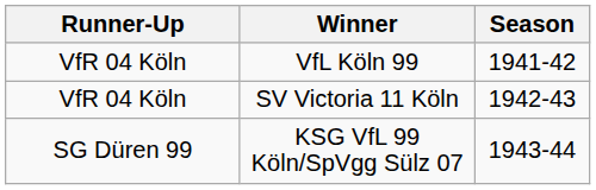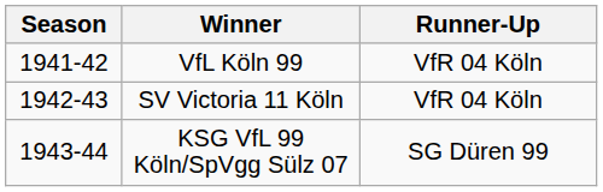 <table class="wikitable">
 <tr align="center" bgcolor="#dfdfdf">
+<th width="70">Season</th>
+<th width="150">Winner</th>
 <th width="150">Runner-Up</th>
-<th width="150">Winner</th>
-<th width="70">Season</th>
 </tr>
 <tr align="center">
+<td>1941-42</td>
+<td>VfL Köln 99</td>
 <td>VfR 04 Köln</td>
-<td>VfL Köln 99</td>
-<td>1941-42</td>
 </tr>
 <tr align="center">
+<td>1942-43</td>
+<td>SV Victoria 11 Köln</td>
 <td>VfR 04 Köln</td>
-<td>SV Victoria 11 Köln</td>
-<td>1942-43</td>
 </tr>
 <tr align="center">
+<td>1943-44</td>
+<td>KSG VfL 99 Köln/SpVgg Sülz 07</td>
 <td>SG Düren 99</td>
-<td>KSG VfL 99 Köln/SpVgg Sülz 07</td>
-<td>1943-44</td>
 </tr>
 </table>
